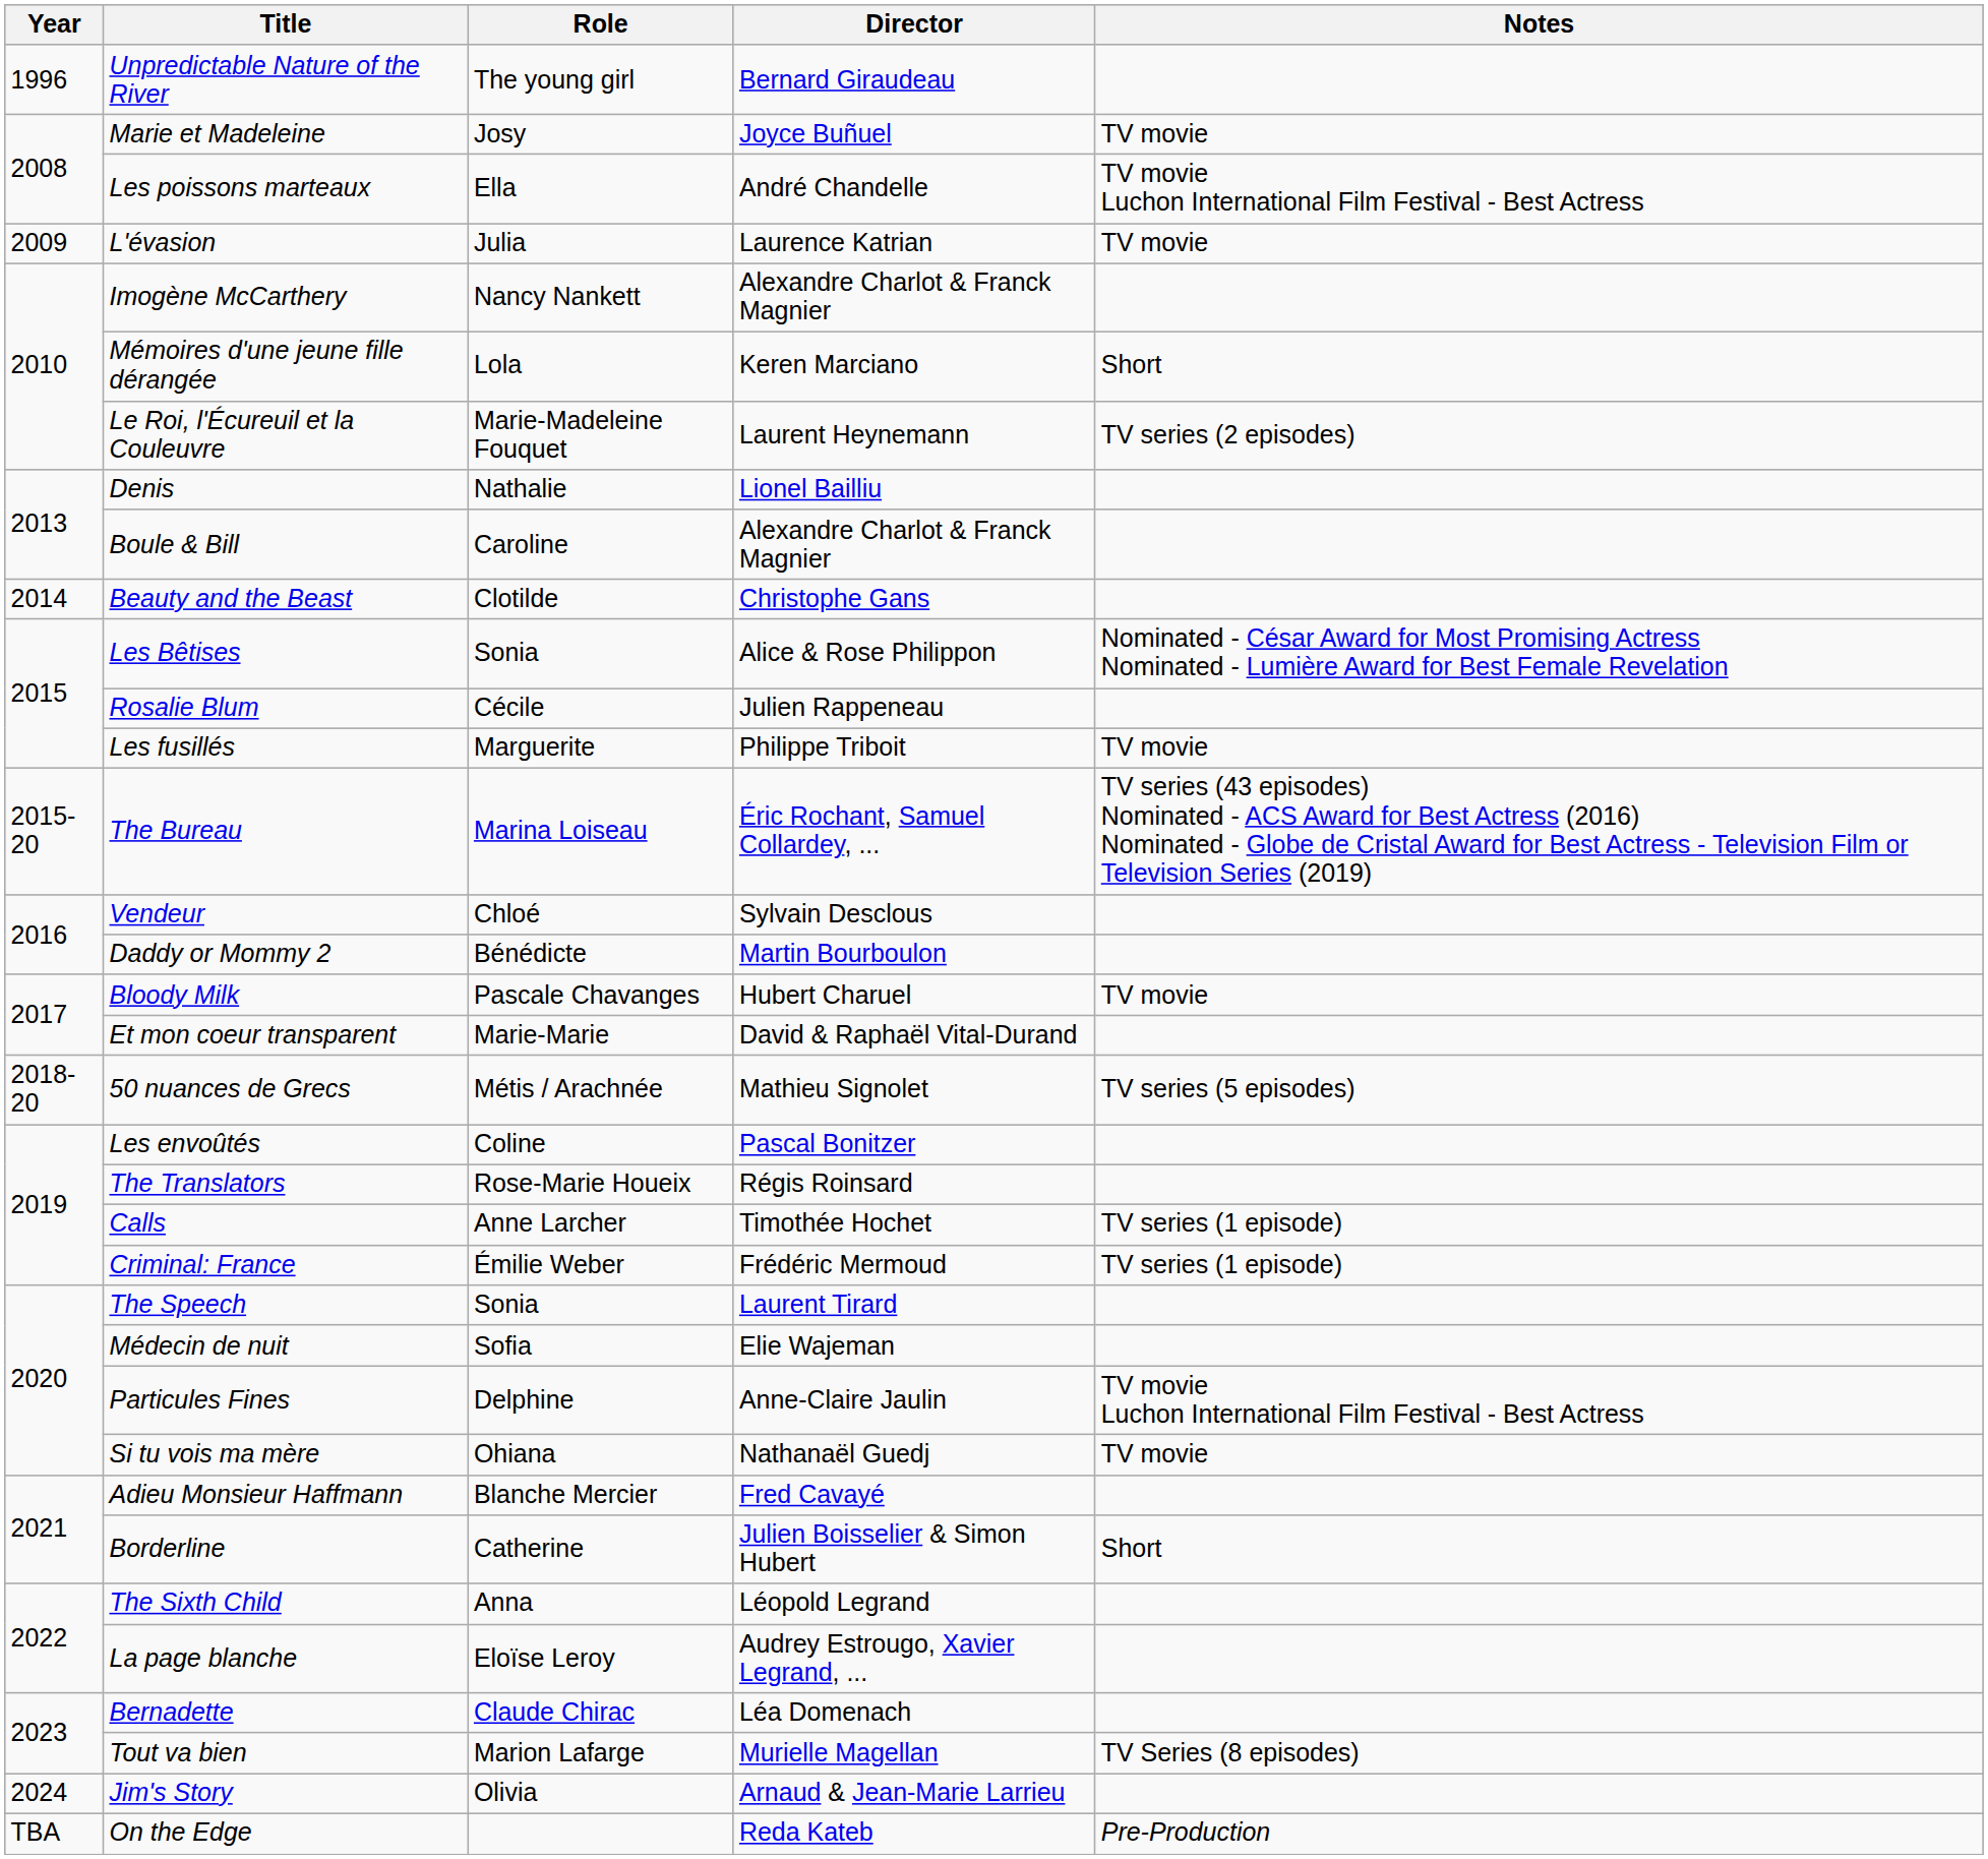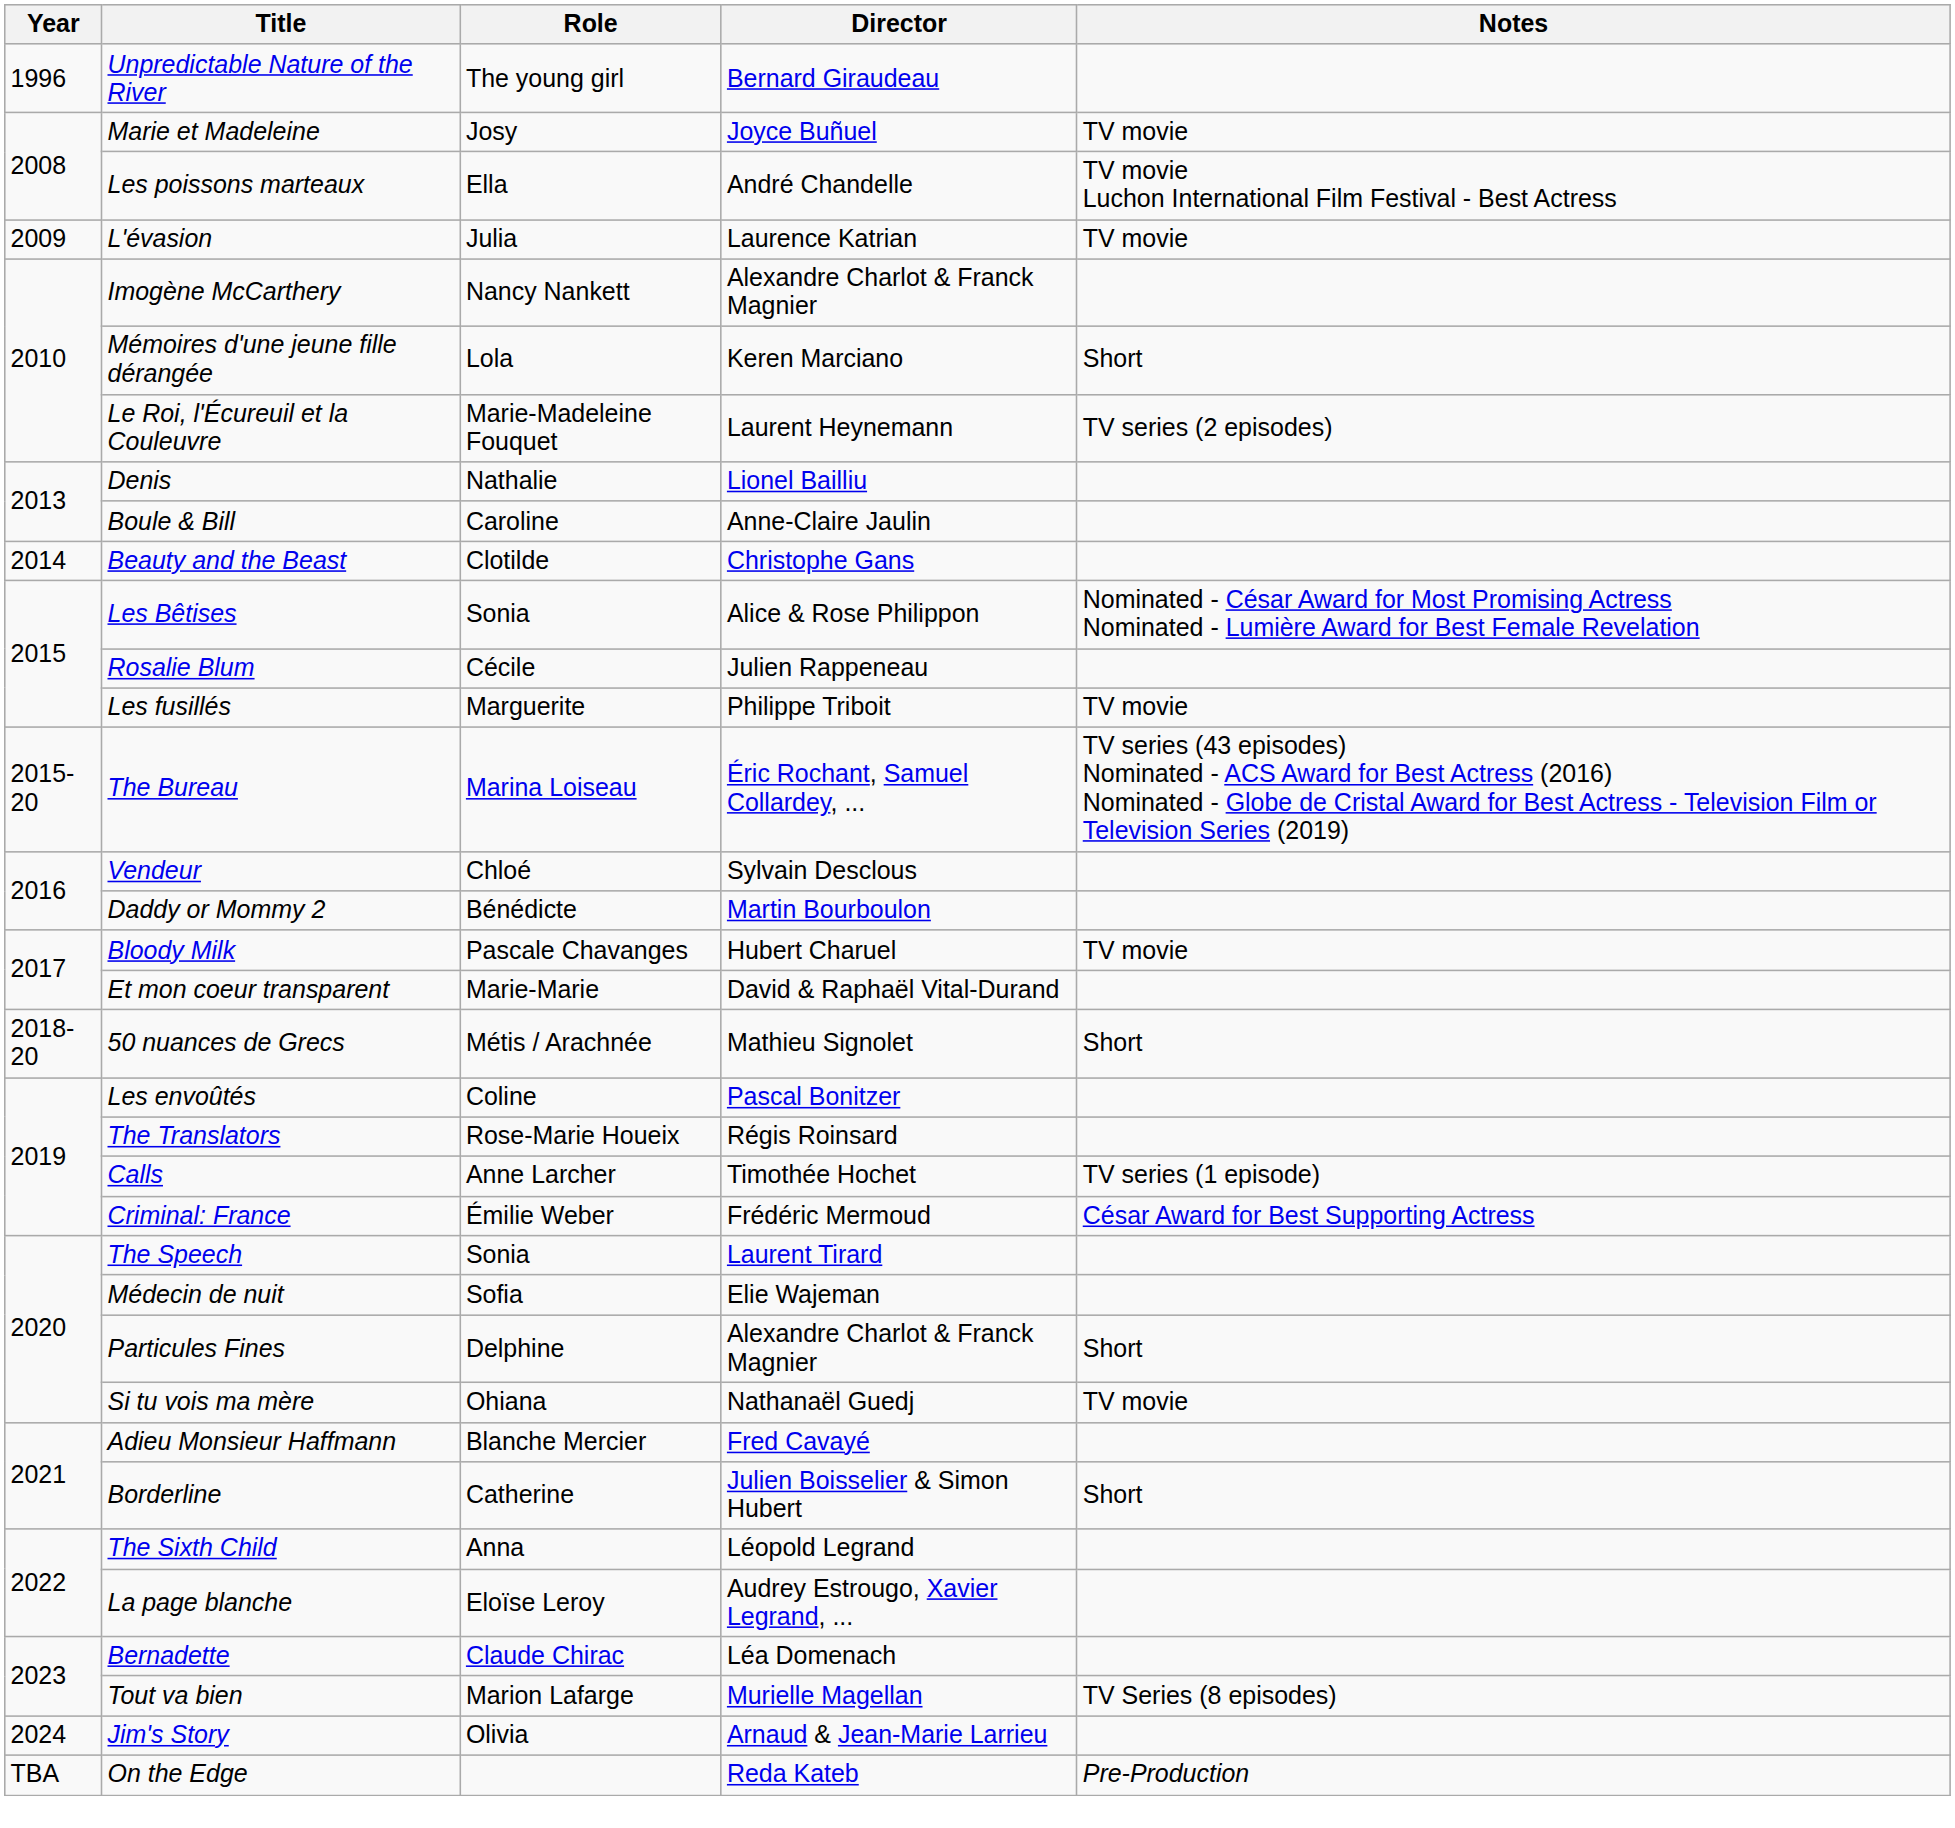 <table class="wikitable sortable">
 <tr>
 <th>Year</th>
 <th>Title</th>
 <th>Role</th>
 <th>Director</th>
 <th class="unsortable">Notes</th>
 </tr>
 <tr>
 <td>1996</td>
 <td><em><a href='#'>Unpredictable Nature of the River</a></em></td>
 <td>The young girl</td>
 <td><a href='#'>Bernard Giraudeau</a></td>
 <td></td>
 </tr>
 <tr>
 <td rowspan=2>2008</td>
 <td><em>Marie et Madeleine</em></td>
 <td>Josy</td>
 <td><a href='#'>Joyce Buñuel</a></td>
 <td>TV movie</td>
 </tr>
 <tr>
 <td><em>Les poissons marteaux</em></td>
 <td>Ella</td>
 <td>André Chandelle</td>
 <td>TV movie<br>Luchon International Film Festival - Best Actress</td>
 </tr>
 <tr>
 <td>2009</td>
 <td><em>L'évasion</em></td>
 <td>Julia</td>
 <td>Laurence Katrian</td>
 <td>TV movie</td>
 </tr>
 <tr>
 <td rowspan=3>2010</td>
 <td><em>Imogène McCarthery</em></td>
 <td>Nancy Nankett</td>
 <td>Alexandre Charlot & Franck Magnier</td>
 <td></td>
 </tr>
 <tr>
 <td><em>Mémoires d'une jeune fille dérangée</em></td>
 <td>Lola</td>
 <td>Keren Marciano</td>
 <td>Short</td>
 </tr>
 <tr>
 <td><em>Le Roi, l'Écureuil et la Couleuvre</em></td>
 <td>Marie-Madeleine Fouquet</td>
 <td>Laurent Heynemann</td>
 <td>TV series (2 episodes)</td>
 </tr>
 <tr>
 <td rowspan=2>2013</td>
 <td><em>Denis</em></td>
 <td>Nathalie</td>
 <td><a href='#'>Lionel Bailliu</a></td>
 <td></td>
 </tr>
 <tr>
 <td><em>Boule & Bill</em></td>
 <td>Caroline</td>
-<td>Alexandre Charlot & Franck Magnier</td>
+<td>Anne-Claire Jaulin</td>
 <td></td>
 </tr>
 <tr>
 <td>2014</td>
 <td><em><a href='#'>Beauty and the Beast</a></em></td>
 <td>Clotilde</td>
 <td><a href='#'>Christophe Gans</a></td>
 <td></td>
 </tr>
 <tr>
 <td rowspan=3>2015</td>
 <td><em><a href='#'>Les Bêtises</a></em></td>
 <td>Sonia</td>
 <td>Alice & Rose Philippon</td>
 <td>Nominated - <a href='#'>César Award for Most Promising Actress</a><br>Nominated - <a href='#'>Lumière Award for Best Female Revelation</a></td>
 </tr>
 <tr>
 <td><em><a href='#'>Rosalie Blum</a></em></td>
 <td>Cécile</td>
 <td>Julien Rappeneau</td>
 <td></td>
 </tr>
 <tr>
 <td><em>Les fusillés</em></td>
 <td>Marguerite</td>
 <td>Philippe Triboit</td>
 <td>TV movie</td>
 </tr>
 <tr>
 <td>2015-20</td>
 <td><em><a href='#'>The Bureau</a></em></td>
 <td><a href='#'>Marina Loiseau</a></td>
 <td><a href='#'>Éric Rochant</a>, <a href='#'>Samuel Collardey</a>, ...</td>
 <td>TV series (43 episodes)<br>Nominated - <a href='#'>ACS Award for Best Actress</a> (2016)<br>Nominated - <a href='#'>Globe de Cristal Award for Best Actress - Television Film or Television Series</a> (2019)</td>
 </tr>
 <tr>
 <td rowspan=2>2016</td>
 <td><em><a href='#'>Vendeur</a></em></td>
 <td>Chloé</td>
 <td>Sylvain Desclous</td>
 <td></td>
 </tr>
 <tr>
 <td><em>Daddy or Mommy 2</em></td>
 <td>Bénédicte</td>
 <td><a href='#'>Martin Bourboulon</a></td>
 <td></td>
 </tr>
 <tr>
 <td rowspan=2>2017</td>
 <td><em><a href='#'>Bloody Milk</a></em></td>
 <td>Pascale Chavanges</td>
 <td>Hubert Charuel</td>
 <td>TV movie</td>
 </tr>
 <tr>
 <td><em>Et mon coeur transparent</em></td>
 <td>Marie-Marie</td>
 <td>David & Raphaël Vital-Durand</td>
 <td></td>
 </tr>
 <tr>
 <td>2018-20</td>
 <td><em>50 nuances de Grecs</em></td>
 <td>Métis / Arachnée</td>
 <td>Mathieu Signolet</td>
-<td>TV series (5 episodes)</td>
+<td>Short</td>
 </tr>
 <tr>
 <td rowspan=4>2019</td>
 <td><em>Les envoûtés</em></td>
 <td>Coline</td>
 <td><a href='#'>Pascal Bonitzer</a></td>
 <td></td>
 </tr>
 <tr>
 <td><em><a href='#'>The Translators</a></em></td>
 <td>Rose-Marie Houeix</td>
 <td>Régis Roinsard</td>
 <td></td>
 </tr>
 <tr>
 <td><em><a href='#'>Calls</a></em></td>
 <td>Anne Larcher</td>
 <td>Timothée Hochet</td>
 <td>TV series (1 episode)</td>
 </tr>
 <tr>
 <td><em><a href='#'>Criminal: France</a></em></td>
 <td>Émilie Weber</td>
 <td>Frédéric Mermoud</td>
-<td>TV series (1 episode)</td>
+<td><a href='#'>César Award for Best Supporting Actress</a></td>
 </tr>
 <tr>
 <td rowspan="4">2020</td>
 <td><em><a href='#'>The Speech</a></em></td>
 <td>Sonia</td>
 <td><a href='#'>Laurent Tirard</a></td>
 <td></td>
 </tr>
 <tr>
 <td><em>Médecin de nuit</em></td>
 <td>Sofia</td>
 <td>Elie Wajeman</td>
 <td></td>
 </tr>
 <tr>
 <td><em>Particules Fines</em></td>
 <td>Delphine</td>
-<td>Anne-Claire Jaulin</td>
-<td>TV movie<br>Luchon International Film Festival - Best Actress</td>
+<td>Alexandre Charlot & Franck Magnier</td>
+<td>Short</td>
 </tr>
 <tr>
 <td><em>Si tu vois ma mère</em></td>
 <td>Ohiana</td>
 <td>Nathanaël Guedj</td>
 <td>TV movie</td>
 </tr>
 <tr>
 <td rowspan=2>2021</td>
 <td><em>Adieu Monsieur Haffmann</em></td>
 <td>Blanche Mercier</td>
 <td><a href='#'>Fred Cavayé</a></td>
 <td></td>
 </tr>
 <tr>
 <td><em>Borderline</em></td>
 <td>Catherine</td>
 <td><a href='#'>Julien Boisselier</a> & Simon Hubert</td>
 <td>Short</td>
 </tr>
 <tr>
 <td rowspan=2>2022</td>
 <td><em><a href='#'>The Sixth Child</a></em></td>
 <td>Anna</td>
 <td>Léopold Legrand</td>
 <td></td>
 </tr>
 <tr>
 <td><em>La page blanche</em></td>
 <td>Eloïse Leroy</td>
 <td>Audrey Estrougo, <a href='#'>Xavier Legrand</a>, ...</td>
 <td></td>
 </tr>
 <tr>
 <td rowspan=2>2023</td>
 <td><em><a href='#'>Bernadette</a></em></td>
 <td><a href='#'>Claude Chirac</a></td>
 <td>Léa Domenach</td>
 <td></td>
 </tr>
 <tr>
 <td><em>Tout va bien</em></td>
 <td>Marion Lafarge</td>
 <td><a href='#'>Murielle Magellan</a></td>
 <td>TV Series (8 episodes)</td>
 </tr>
 <tr>
 <td>2024</td>
 <td><em><a href='#'>Jim's Story</a></em></td>
 <td>Olivia</td>
 <td><a href='#'>Arnaud</a> & <a href='#'>Jean-Marie Larrieu</a></td>
 <td></td>
 </tr>
 <tr>
 <td>TBA</td>
 <td><em>On the Edge</em></td>
 <td></td>
 <td><a href='#'>Reda Kateb</a></td>
 <td><em>Pre-Production</em></td>
 </tr>
 <tr>
 </tr>
 </table>
